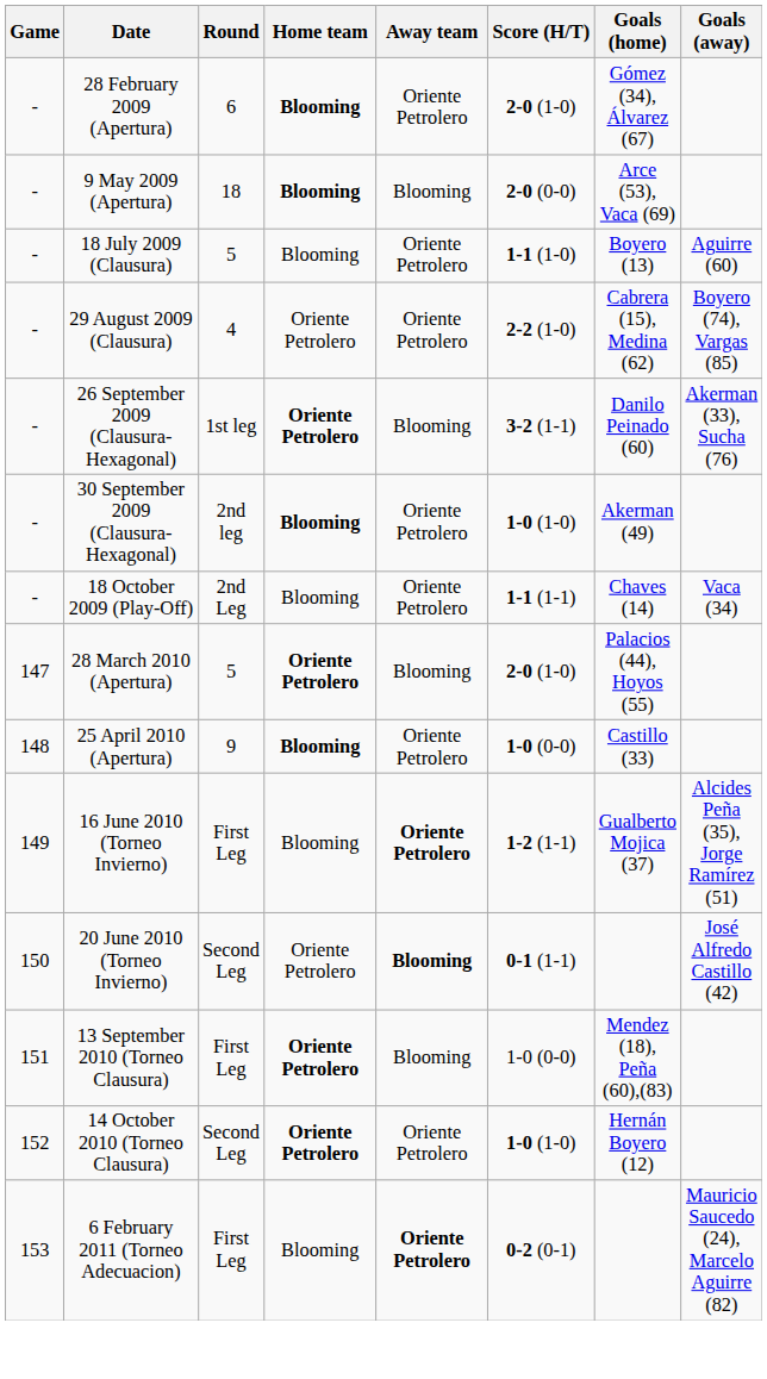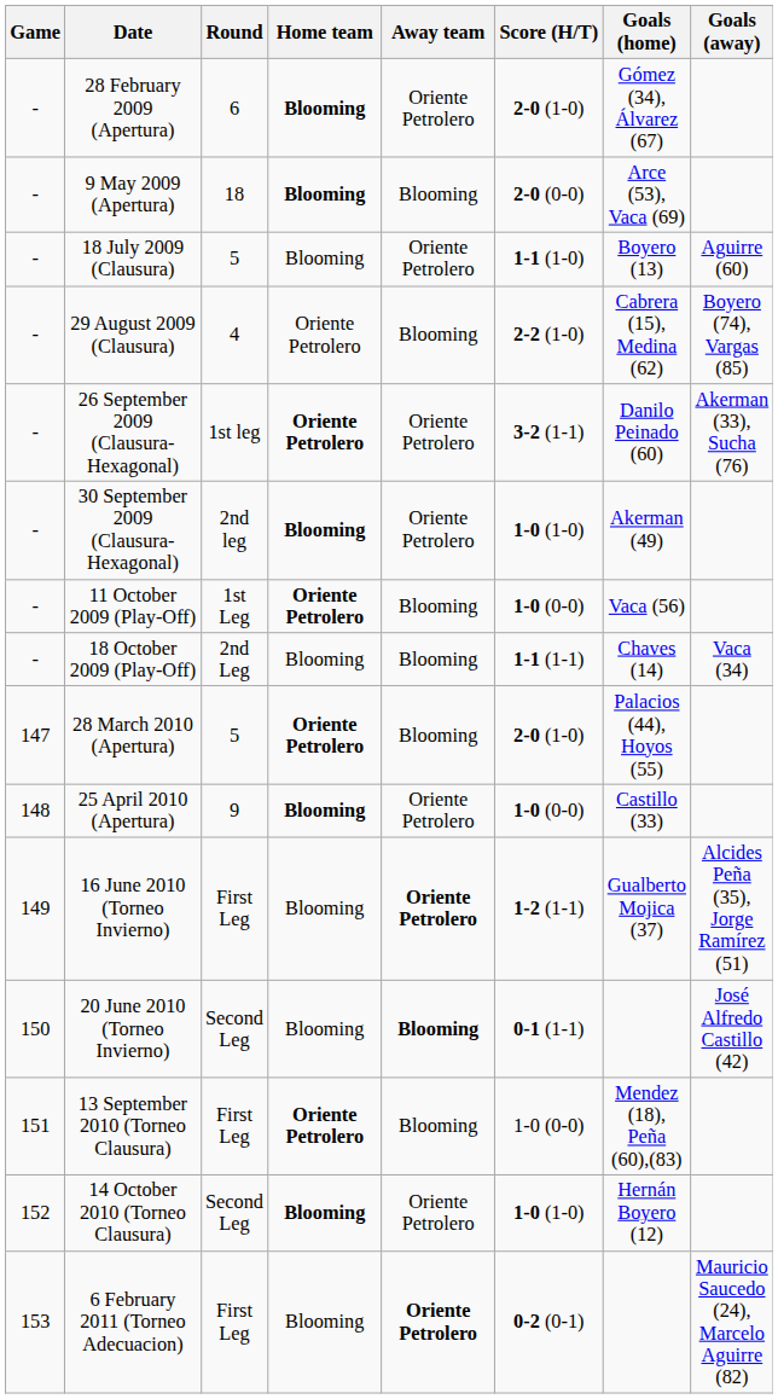 <table class="wikitable sortable" style="width:100%; margin:0">
 <tr>
 <th>Game<br></th>
 <th width=120>Date<br></th>
 <th>Round<br></th>
 <th width=100>Home team<br></th>
 <th width=100>Away team<br></th>
 <th>Score (H/T)<br></th>
 <th>Goals (home)<br></th>
 <th>Goals (away)<br></th>
 </tr>
 <tr align="center">
 <td>-</td>
 <td>28 February 2009 (Apertura)</td>
 <td>6</td>
 <td><strong>Blooming</strong></td>
 <td>Oriente Petrolero</td>
 <td><strong>2-0</strong> (1-0)</td>
 <td><a href='#'>Gómez</a> (34), <a href='#'>Álvarez</a> (67)</td>
 <td></td>
 </tr>
 <tr align="center">
 <td>-</td>
 <td>9 May 2009 (Apertura)</td>
 <td>18</td>
 <td><strong>Blooming</strong></td>
 <td>Blooming</td>
 <td><strong>2-0</strong> (0-0)</td>
 <td><a href='#'>Arce</a> (53), <a href='#'>Vaca</a> (69)</td>
 <td></td>
 </tr>
 <tr align="center">
 <td>-</td>
 <td>18 July 2009 (Clausura)</td>
 <td>5</td>
 <td>Blooming</td>
 <td>Oriente Petrolero</td>
 <td><strong>1-1</strong> (1-0)</td>
 <td><a href='#'>Boyero</a> (13)</td>
 <td><a href='#'>Aguirre</a> (60)</td>
 </tr>
 <tr align="center">
 <td>-</td>
 <td>29 August 2009 (Clausura)</td>
 <td>4</td>
 <td>Oriente Petrolero</td>
-<td>Oriente Petrolero</td>
+<td>Blooming</td>
 <td><strong>2-2</strong> (1-0)</td>
 <td><a href='#'>Cabrera</a> (15), <a href='#'>Medina</a> (62)</td>
 <td><a href='#'>Boyero</a> (74), <a href='#'>Vargas</a> (85)</td>
 </tr>
 <tr align="center">
 <td>-</td>
 <td>26 September 2009 (Clausura-Hexagonal)</td>
 <td>1st leg</td>
 <td><strong>Oriente Petrolero</strong></td>
-<td>Blooming</td>
+<td>Oriente Petrolero</td>
 <td><strong>3-2</strong> (1-1)</td>
 <td><a href='#'>Danilo Peinado</a> (60)</td>
 <td><a href='#'>Akerman</a> (33), <a href='#'>Sucha</a> (76)</td>
 </tr>
 <tr align="center">
 <td>-</td>
 <td>30 September 2009 (Clausura-Hexagonal)</td>
 <td>2nd leg</td>
 <td><strong>Blooming</strong></td>
 <td>Oriente Petrolero</td>
 <td><strong>1-0</strong> (1-0)</td>
 <td><a href='#'>Akerman</a> (49)</td>
 <td></td>
 </tr>
 <tr align="center">
 <td>-</td>
+<td>11 October 2009 (Play-Off)</td>
+<td>1st Leg</td>
+<td><strong>Oriente Petrolero</strong></td>
+<td>Blooming</td>
+<td><strong>1-0</strong> (0-0)</td>
+<td><a href='#'>Vaca</a> (56)</td>
+<td></td>
+</tr>
+<tr align="center">
+<td>-</td>
 <td>18 October 2009 (Play-Off)</td>
 <td>2nd Leg</td>
 <td>Blooming</td>
-<td>Oriente Petrolero</td>
+<td>Blooming</td>
 <td><strong>1-1</strong> (1-1)</td>
 <td><a href='#'>Chaves</a> (14)</td>
 <td><a href='#'>Vaca</a> (34)</td>
 </tr>
 <tr align="center">
 <td>147</td>
 <td>28 March 2010 (Apertura)</td>
 <td>5</td>
 <td><strong>Oriente Petrolero</strong></td>
 <td>Blooming</td>
 <td><strong>2-0</strong> (1-0)</td>
 <td><a href='#'>Palacios</a> (44), <a href='#'>Hoyos</a> (55)</td>
 <td></td>
 </tr>
 <tr align="center">
 <td>148</td>
 <td>25 April 2010 (Apertura)</td>
 <td>9</td>
 <td><strong>Blooming</strong></td>
 <td>Oriente Petrolero</td>
 <td><strong>1-0</strong> (0-0)</td>
 <td><a href='#'>Castillo</a> (33)</td>
 <td></td>
 </tr>
 <tr align="center">
 <td>149</td>
 <td>16 June 2010 (Torneo Invierno)</td>
 <td>First Leg</td>
 <td>Blooming</td>
 <td><strong>Oriente Petrolero</strong></td>
 <td><strong>1-2</strong> (1-1)</td>
 <td><a href='#'>Gualberto Mojica</a> (37)</td>
 <td><a href='#'>Alcides Peña</a> (35), <a href='#'>Jorge Ramírez</a> (51)</td>
 </tr>
 <tr align="center">
 <td>150</td>
 <td>20 June 2010 (Torneo Invierno)</td>
 <td>Second Leg</td>
-<td>Oriente Petrolero</td>
+<td>Blooming</td>
 <td><strong>Blooming</strong></td>
 <td><strong>0-1</strong> (1-1)</td>
 <td></td>
 <td><a href='#'>José Alfredo Castillo</a> (42)</td>
 </tr>
 <tr align="center">
 <td>151</td>
 <td>13 September 2010 (Torneo Clausura)</td>
 <td>First Leg</td>
 <td><strong>Oriente Petrolero</strong></td>
 <td>Blooming</td>
 <td>1-0 (0-0)</td>
 <td><a href='#'>Mendez</a> (18), <a href='#'>Peña</a> (60),(83)</td>
 <td></td>
 </tr>
 <tr align="center">
 <td>152</td>
 <td>14 October 2010 (Torneo Clausura)</td>
 <td>Second Leg</td>
-<td><strong>Oriente Petrolero</strong></td>
+<td><strong>Blooming</strong></td>
 <td>Oriente Petrolero</td>
 <td><strong>1-0</strong> (1-0)</td>
 <td><a href='#'>Hernán Boyero</a> (12)</td>
 </tr>
 <tr align="center">
 <td>153</td>
 <td>6 February 2011 (Torneo Adecuacion)</td>
 <td>First Leg</td>
 <td>Blooming</td>
 <td><strong>Oriente Petrolero</strong></td>
 <td><strong>0-2</strong> (0-1)</td>
 <td></td>
 <td><a href='#'>Mauricio Saucedo</a> (24), <a href='#'>Marcelo Aguirre</a> (82)</td>
 </tr>
 </table>
